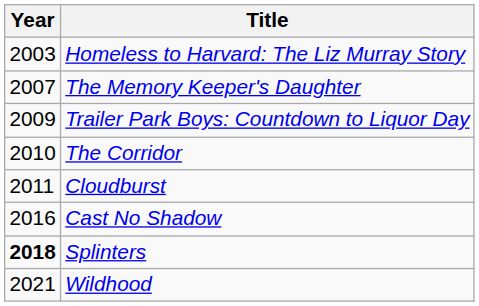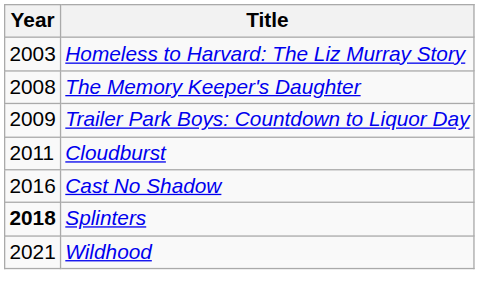 <table class="wikitable">
 <tr>
 <th>Year</th>
 <th>Title</th>
 </tr>
 <tr>
 <td>2003</td>
 <td><em><a href='#'>Homeless to Harvard: The Liz Murray Story</a></em></td>
 </tr>
 <tr>
-<td>2007</td>
+<td>2008</td>
 <td><em><a href='#'>The Memory Keeper's Daughter</a></em></td>
 </tr>
 <tr>
 <td>2009</td>
 <td><em><a href='#'>Trailer Park Boys: Countdown to Liquor Day</a></em></td>
-</tr>
-<tr>
-<td>2010</td>
-<td><em><a href='#'>The Corridor</a></em></td>
 </tr>
 <tr>
 <td>2011</td>
 <td><em><a href='#'>Cloudburst</a></em></td>
 </tr>
 <tr>
 <td>2016</td>
 <td><em><a href='#'>Cast No Shadow</a></em></td>
 </tr>
 <tr>
 <td><strong>2018</strong></td>
 <td><em><a href='#'>Splinters</a></em></td>
 </tr>
 <tr>
 <td>2021</td>
 <td><em><a href='#'>Wildhood</a></em></td>
 </tr>
 </table>
